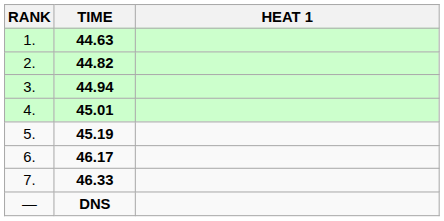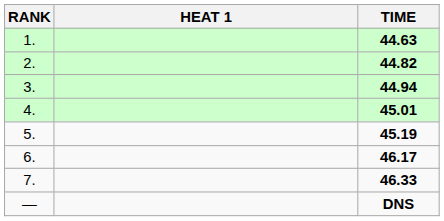 <table class="wikitable" style="border-collapse: collapse; font-size: 90%;">
 <tr>
 <th>RANK</th>
+<th style="width: 20em">HEAT 1</th>
 <th style="width: 5em">TIME</th>
-<th style="width: 20em">HEAT 1</th>
 </tr>
 <tr style="background:#ccffcc;">
 <td align="center">1.</td>
+<td></td>
 <td align="center"><strong>44.63</strong></td>
-<td></td>
 </tr>
 <tr style="background:#ccffcc;">
 <td align="center">2.</td>
+<td></td>
 <td align="center"><strong>44.82</strong></td>
-<td></td>
 </tr>
 <tr style="background:#ccffcc;">
 <td align="center">3.</td>
+<td></td>
 <td align="center"><strong>44.94</strong></td>
-<td></td>
 </tr>
 <tr style="background:#ccffcc;">
 <td align="center">4.</td>
+<td></td>
 <td align="center"><strong>45.01</strong></td>
-<td></td>
 </tr>
 <tr>
 <td align="center">5.</td>
+<td></td>
 <td align="center"><strong>45.19</strong></td>
-<td></td>
 </tr>
 <tr>
 <td align="center">6.</td>
+<td></td>
 <td align="center"><strong>46.17</strong></td>
-<td></td>
 </tr>
 <tr>
 <td align="center">7.</td>
+<td></td>
 <td align="center"><strong>46.33</strong></td>
-<td></td>
 </tr>
 <tr>
 <td align="center">—</td>
+<td></td>
 <td align="center"><strong>DNS</strong></td>
-<td></td>
 </tr>
 </table>
